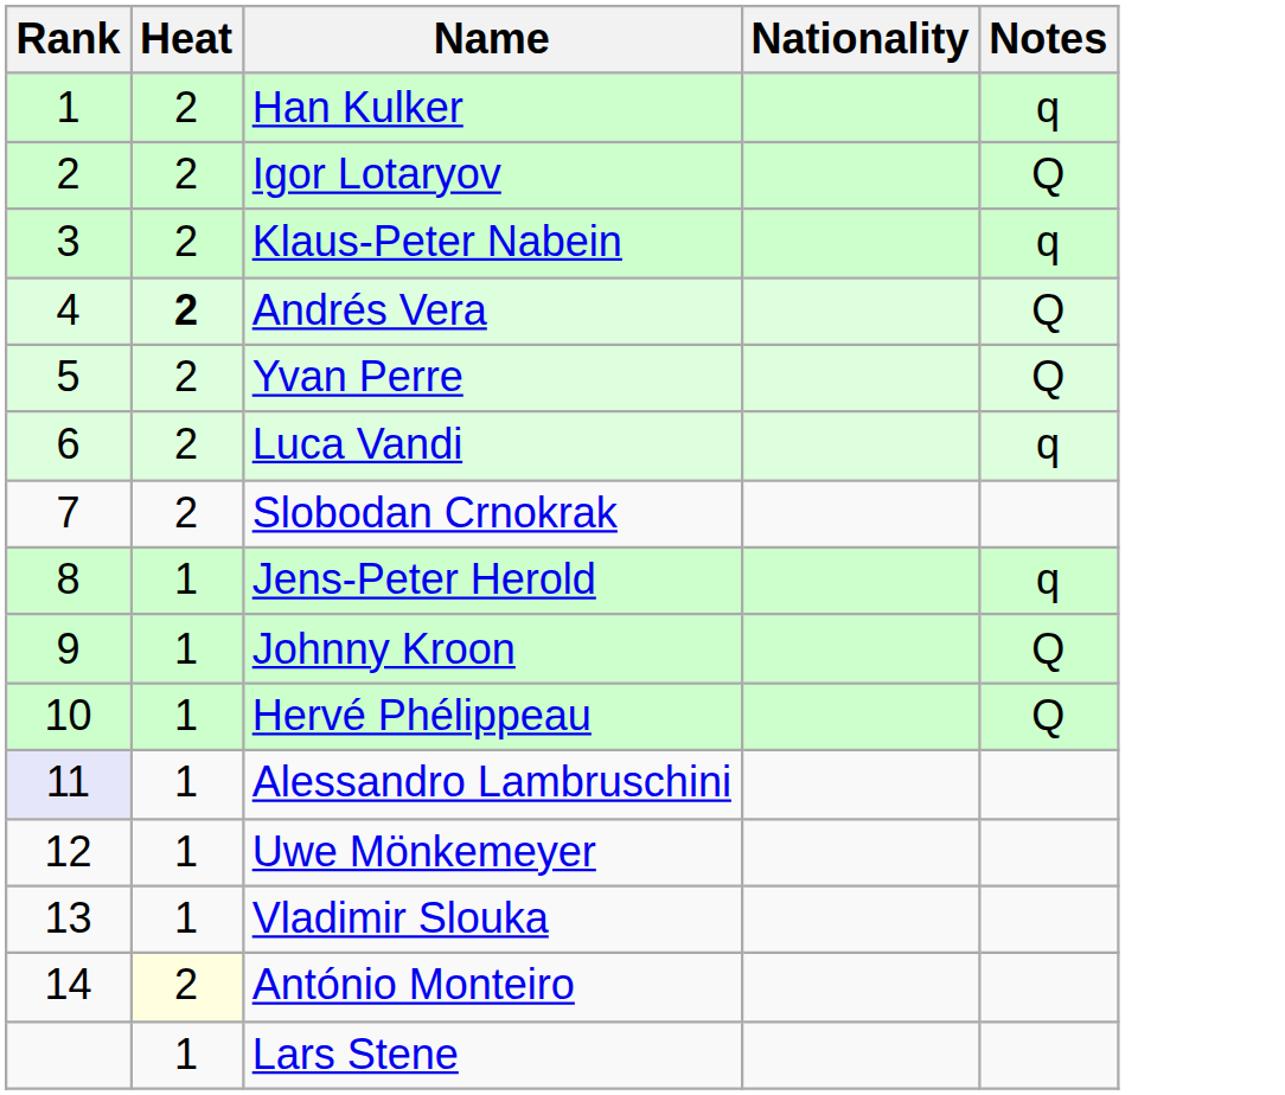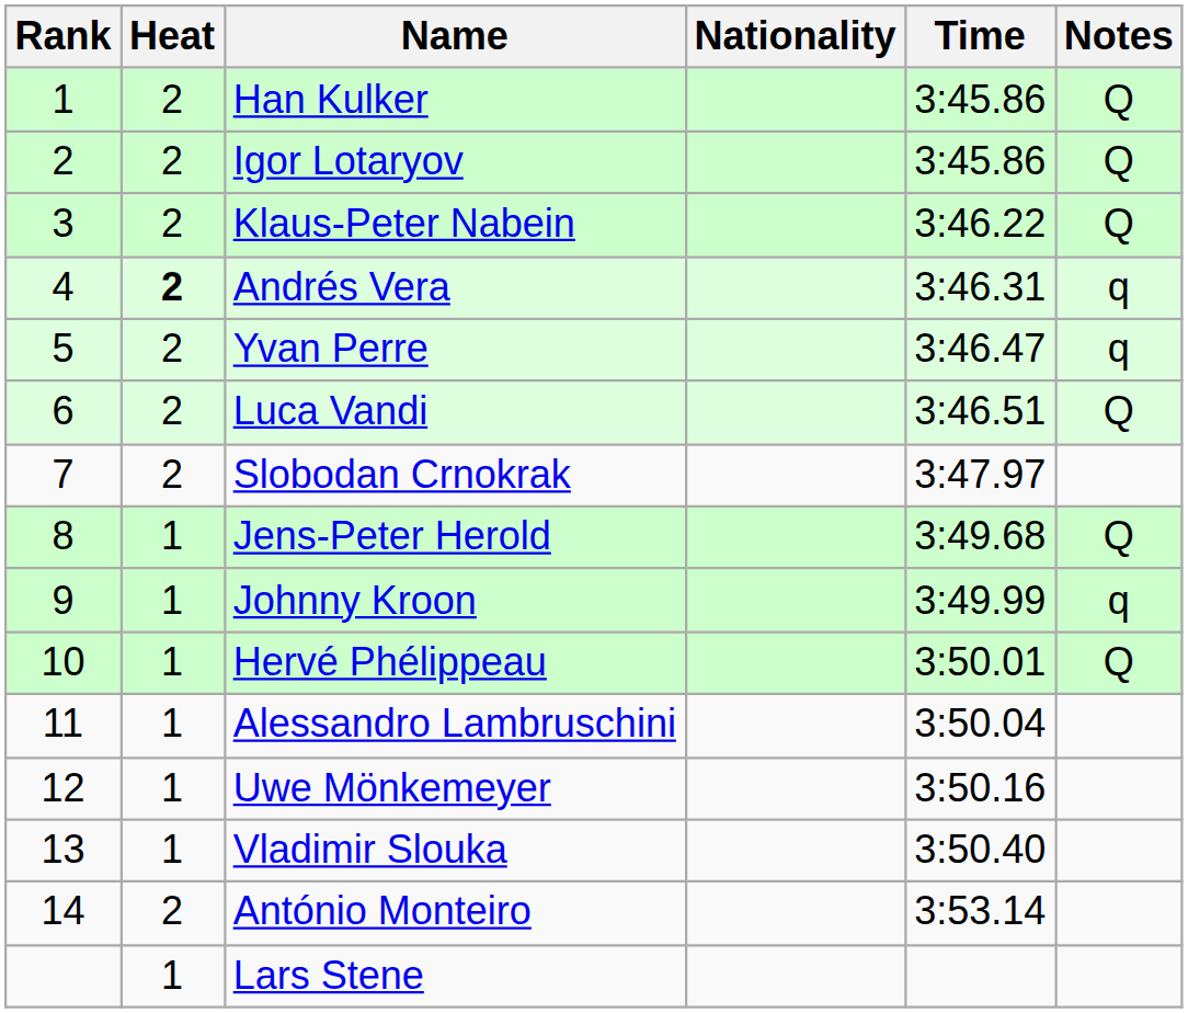 <table class="wikitable sortable" style="text-align:center">
 <tr>
 <th>Rank</th>
 <th>Heat</th>
 <th>Name</th>
 <th>Nationality</th>
+<th>Time</th>
 <th>Notes</th>
 </tr>
 <tr bgcolor=ccffcc>
 <td>1</td>
 <td>2</td>
 <td align="left"><a href='#'>Han Kulker</a></td>
 <td align=left></td>
-<td>q</td>
+<td>3:45.86</td>
+<td>Q</td>
 </tr>
 <tr bgcolor=ccffcc>
 <td>2</td>
 <td>2</td>
 <td align="left"><a href='#'>Igor Lotaryov</a></td>
 <td align=left></td>
+<td>3:45.86</td>
 <td>Q</td>
 </tr>
 <tr bgcolor=ccffcc>
 <td>3</td>
 <td>2</td>
 <td align="left"><a href='#'>Klaus-Peter Nabein</a></td>
 <td align=left></td>
-<td>q</td>
+<td>3:46.22</td>
+<td>Q</td>
 </tr>
 <tr bgcolor=ddffdd>
 <td>4</td>
 <td><strong>2</strong></td>
 <td align="left"><a href='#'>Andrés Vera</a></td>
 <td align=left></td>
-<td>Q</td>
+<td>3:46.31</td>
+<td>q</td>
 </tr>
 <tr bgcolor=ddffdd>
 <td>5</td>
 <td>2</td>
 <td align="left"><a href='#'>Yvan Perre</a></td>
 <td align=left></td>
-<td>Q</td>
+<td>3:46.47</td>
+<td>q</td>
 </tr>
 <tr bgcolor=ddffdd>
 <td>6</td>
 <td>2</td>
 <td align="left"><a href='#'>Luca Vandi</a></td>
 <td align=left></td>
-<td>q</td>
+<td>3:46.51</td>
+<td>Q</td>
 </tr>
 <tr>
 <td>7</td>
 <td>2</td>
 <td align="left"><a href='#'>Slobodan Crnokrak</a></td>
 <td align=left></td>
+<td>3:47.97</td>
 <td></td>
 </tr>
 <tr bgcolor=ccffcc>
 <td>8</td>
 <td>1</td>
 <td align="left"><a href='#'>Jens-Peter Herold</a></td>
 <td align=left></td>
-<td>q</td>
+<td>3:49.68</td>
+<td>Q</td>
 </tr>
 <tr bgcolor=ccffcc>
 <td>9</td>
 <td>1</td>
 <td align="left"><a href='#'>Johnny Kroon</a></td>
 <td align=left></td>
-<td>Q</td>
+<td>3:49.99</td>
+<td>q</td>
 </tr>
 <tr bgcolor=ccffcc>
 <td>10</td>
 <td>1</td>
 <td align="left"><a href='#'>Hervé Phélippeau</a></td>
 <td align=left></td>
+<td>3:50.01</td>
 <td>Q</td>
 </tr>
 <tr>
-<td style="background: lavender;">11</td>
+<td>11</td>
 <td>1</td>
 <td align="left"><a href='#'>Alessandro Lambruschini</a></td>
 <td align=left></td>
+<td>3:50.04</td>
 <td></td>
 </tr>
 <tr>
 <td>12</td>
 <td>1</td>
 <td align="left"><a href='#'>Uwe Mönkemeyer</a></td>
 <td align=left></td>
+<td>3:50.16</td>
 <td></td>
 </tr>
 <tr>
 <td>13</td>
 <td>1</td>
 <td align="left"><a href='#'>Vladimir Slouka</a></td>
 <td align=left></td>
+<td>3:50.40</td>
 <td></td>
 </tr>
 <tr>
 <td>14</td>
-<td style="background: lightyellow;">2</td>
+<td>2</td>
 <td align="left"><a href='#'>António Monteiro</a></td>
 <td align=left></td>
+<td>3:53.14</td>
 <td></td>
 </tr>
 <tr>
 <td></td>
 <td>1</td>
 <td align="left"><a href='#'>Lars Stene</a></td>
 <td align=left></td>
 <td></td>
+<td></td>
 </tr>
 </table>
